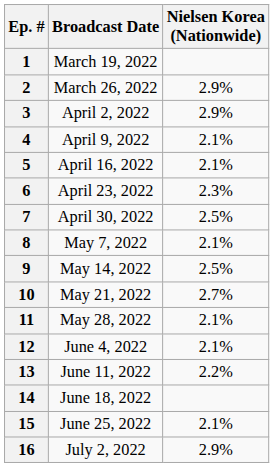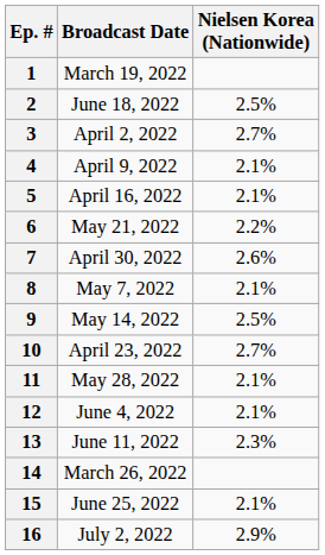 <table class="wikitable" style="text-align:center;">
 <tr>
 <th>Ep. #</th>
 <th>Broadcast Date</th>
 <th>Nielsen Korea<br>(Nationwide)</th>
 </tr>
 <tr>
 <th>1</th>
 <td>March 19, 2022</td>
 <td></td>
 </tr>
 <tr>
 <th>2</th>
-<td>March 26, 2022</td>
-<td>2.9%</td>
+<td>June 18, 2022</td>
+<td>2.5%</td>
 </tr>
 <tr>
 <th>3</th>
 <td>April 2, 2022</td>
-<td>2.9%</td>
+<td>2.7%</td>
 </tr>
 <tr>
 <th>4</th>
 <td>April 9, 2022</td>
 <td>2.1%</td>
 </tr>
 <tr>
 <th>5</th>
 <td>April 16, 2022</td>
 <td>2.1%</td>
 </tr>
 <tr>
 <th>6</th>
-<td>April 23, 2022</td>
-<td>2.3%</td>
+<td>May 21, 2022</td>
+<td>2.2%</td>
 </tr>
 <tr>
 <th>7</th>
 <td>April 30, 2022</td>
-<td>2.5%</td>
+<td>2.6%</td>
 </tr>
 <tr>
 <th>8</th>
 <td>May 7, 2022</td>
 <td>2.1%</td>
 </tr>
 <tr>
 <th>9</th>
 <td>May 14, 2022</td>
 <td>2.5%</td>
 </tr>
 <tr>
 <th>10</th>
-<td>May 21, 2022</td>
+<td>April 23, 2022</td>
 <td>2.7%</td>
 </tr>
 <tr>
 <th>11</th>
 <td>May 28, 2022</td>
 <td>2.1%</td>
 </tr>
 <tr>
 <th>12</th>
 <td>June 4, 2022</td>
 <td>2.1%</td>
 </tr>
 <tr>
 <th>13</th>
 <td>June 11, 2022</td>
-<td>2.2%</td>
+<td>2.3%</td>
 </tr>
 <tr>
 <th>14</th>
-<td>June 18, 2022</td>
+<td>March 26, 2022</td>
 <td></td>
 </tr>
 <tr>
 <th>15</th>
 <td>June 25, 2022</td>
 <td>2.1%</td>
 </tr>
 <tr>
 <th>16</th>
 <td>July 2, 2022</td>
 <td>2.9%</td>
 </tr>
 </table>
